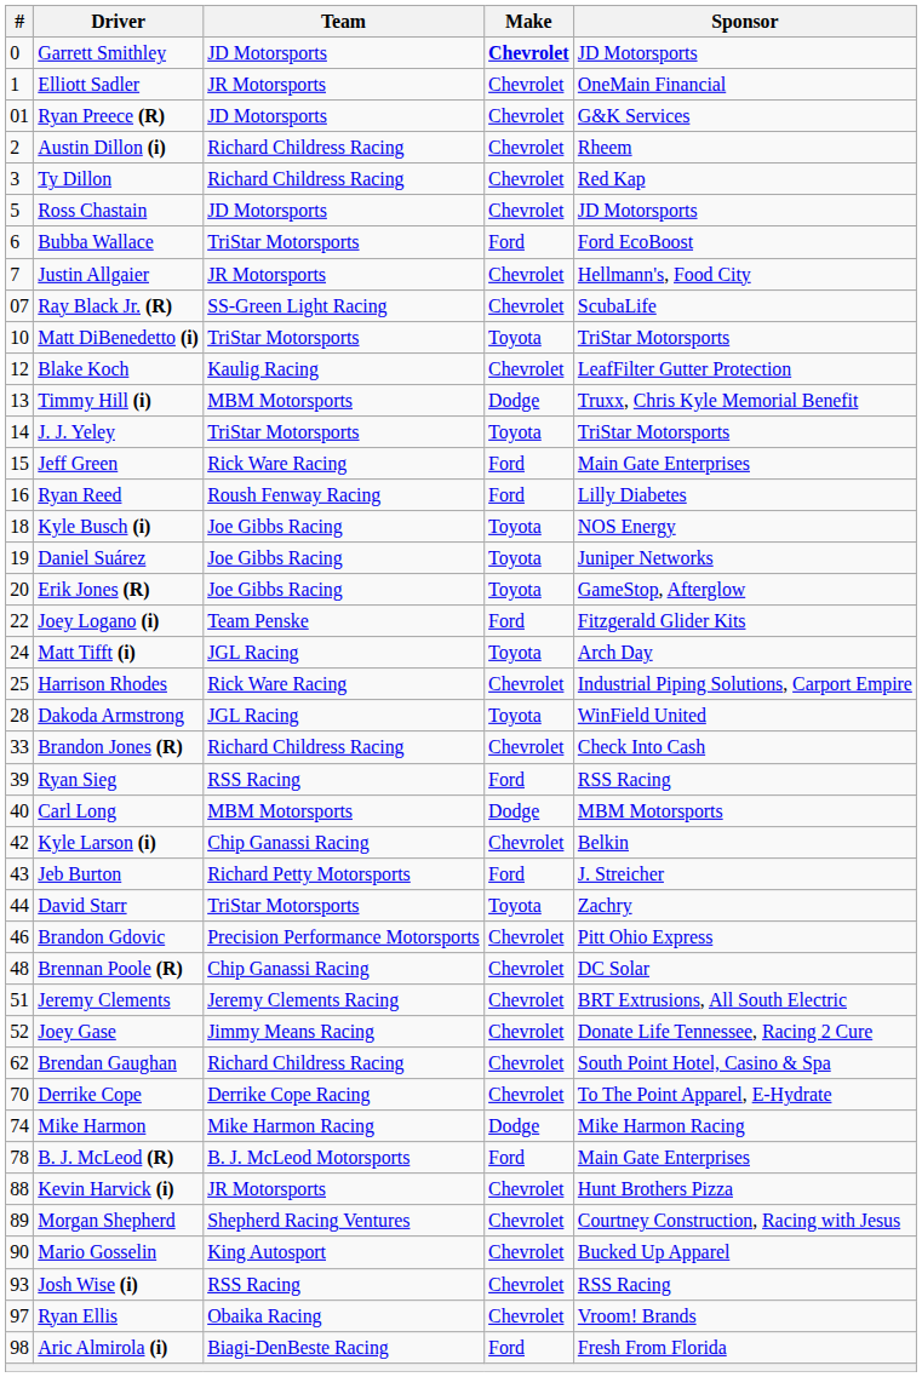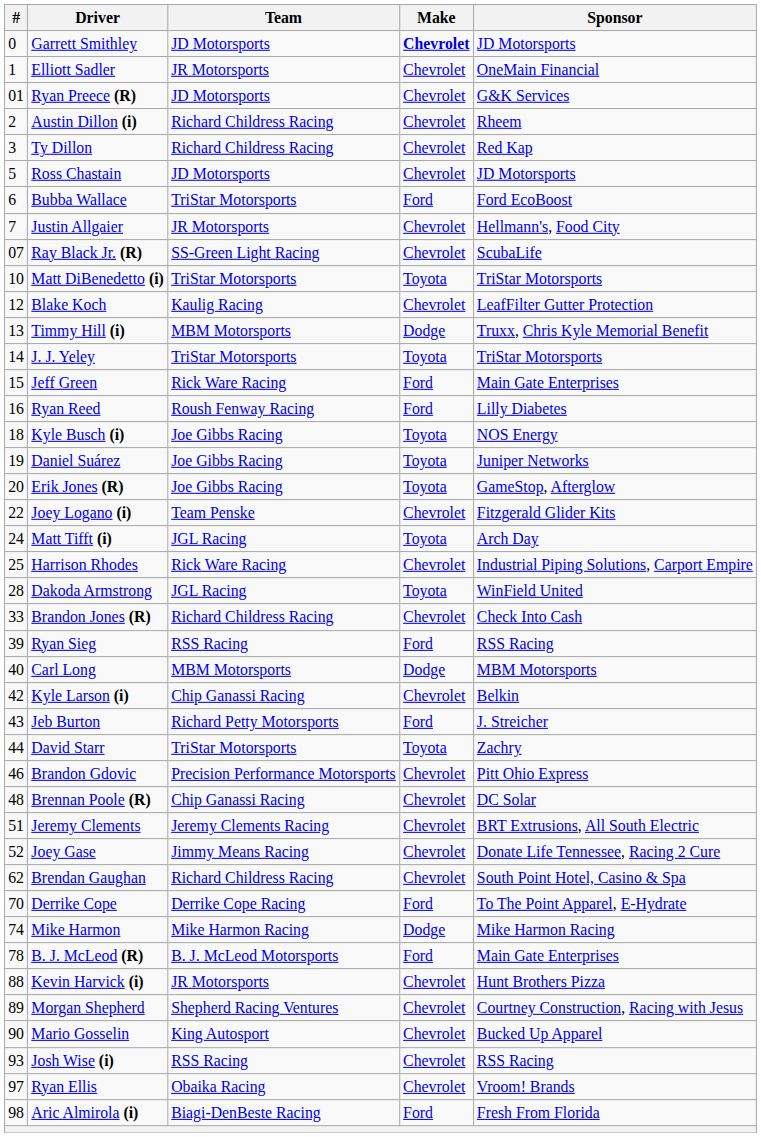 <table class="wikitable" style="font-size:95%">
 <tr>
 <th>#</th>
 <th>Driver</th>
 <th>Team</th>
 <th>Make</th>
 <th>Sponsor</th>
 </tr>
 <tr>
 <td>0</td>
 <td><a href='#'>Garrett Smithley</a></td>
 <td><a href='#'>JD Motorsports</a></td>
 <td><strong><a href='#'>Chevrolet</a></strong></td>
 <td><a href='#'>JD Motorsports</a></td>
 </tr>
 <tr>
 <td>1</td>
 <td><a href='#'>Elliott Sadler</a></td>
 <td><a href='#'>JR Motorsports</a></td>
 <td><a href='#'>Chevrolet</a></td>
 <td><a href='#'>OneMain Financial</a></td>
 </tr>
 <tr>
 <td>01</td>
 <td><a href='#'>Ryan Preece</a> <strong>(R)</strong></td>
 <td><a href='#'>JD Motorsports</a></td>
 <td><a href='#'>Chevrolet</a></td>
 <td><a href='#'>G&K Services</a></td>
 </tr>
 <tr>
 <td>2</td>
 <td><a href='#'>Austin Dillon</a> <strong>(i)</strong></td>
 <td><a href='#'>Richard Childress Racing</a></td>
 <td><a href='#'>Chevrolet</a></td>
 <td><a href='#'>Rheem</a></td>
 </tr>
 <tr>
 <td>3</td>
 <td><a href='#'>Ty Dillon</a></td>
 <td><a href='#'>Richard Childress Racing</a></td>
 <td><a href='#'>Chevrolet</a></td>
 <td><a href='#'>Red Kap</a></td>
 </tr>
 <tr>
 <td>5</td>
 <td><a href='#'>Ross Chastain</a></td>
 <td><a href='#'>JD Motorsports</a></td>
 <td><a href='#'>Chevrolet</a></td>
 <td><a href='#'>JD Motorsports</a></td>
 </tr>
 <tr>
 <td>6</td>
 <td><a href='#'>Bubba Wallace</a></td>
 <td><a href='#'>TriStar Motorsports</a></td>
 <td><a href='#'>Ford</a></td>
 <td><a href='#'>Ford EcoBoost</a></td>
 </tr>
 <tr>
 <td>7</td>
 <td><a href='#'>Justin Allgaier</a></td>
 <td><a href='#'>JR Motorsports</a></td>
 <td><a href='#'>Chevrolet</a></td>
 <td><a href='#'>Hellmann's</a>, <a href='#'>Food City</a></td>
 </tr>
 <tr>
 <td>07</td>
 <td><a href='#'>Ray Black Jr.</a> <strong>(R)</strong></td>
 <td><a href='#'>SS-Green Light Racing</a></td>
 <td><a href='#'>Chevrolet</a></td>
 <td><a href='#'>ScubaLife</a></td>
 </tr>
 <tr>
 <td>10</td>
 <td><a href='#'>Matt DiBenedetto</a> <strong>(i)</strong></td>
 <td><a href='#'>TriStar Motorsports</a></td>
 <td><a href='#'>Toyota</a></td>
 <td><a href='#'>TriStar Motorsports</a></td>
 </tr>
 <tr>
 <td>12</td>
 <td><a href='#'>Blake Koch</a></td>
 <td><a href='#'>Kaulig Racing</a></td>
 <td><a href='#'>Chevrolet</a></td>
 <td><a href='#'>LeafFilter Gutter Protection</a></td>
 </tr>
 <tr>
 <td>13</td>
 <td><a href='#'>Timmy Hill</a> <strong>(i)</strong></td>
 <td><a href='#'>MBM Motorsports</a></td>
 <td><a href='#'>Dodge</a></td>
 <td><a href='#'>Truxx</a>, <a href='#'>Chris Kyle Memorial Benefit</a></td>
 </tr>
 <tr>
 <td>14</td>
 <td><a href='#'>J. J. Yeley</a></td>
 <td><a href='#'>TriStar Motorsports</a></td>
 <td><a href='#'>Toyota</a></td>
 <td><a href='#'>TriStar Motorsports</a></td>
 </tr>
 <tr>
 <td>15</td>
 <td><a href='#'>Jeff Green</a></td>
 <td><a href='#'>Rick Ware Racing</a></td>
 <td><a href='#'>Ford</a></td>
 <td><a href='#'>Main Gate Enterprises</a></td>
 </tr>
 <tr>
 <td>16</td>
 <td><a href='#'>Ryan Reed</a></td>
 <td><a href='#'>Roush Fenway Racing</a></td>
 <td><a href='#'>Ford</a></td>
 <td><a href='#'>Lilly Diabetes</a></td>
 </tr>
 <tr>
 <td>18</td>
 <td><a href='#'>Kyle Busch</a> <strong>(i)</strong></td>
 <td><a href='#'>Joe Gibbs Racing</a></td>
 <td><a href='#'>Toyota</a></td>
 <td><a href='#'>NOS Energy</a></td>
 </tr>
 <tr>
 <td>19</td>
 <td><a href='#'>Daniel Suárez</a></td>
 <td><a href='#'>Joe Gibbs Racing</a></td>
 <td><a href='#'>Toyota</a></td>
 <td><a href='#'>Juniper Networks</a></td>
 </tr>
 <tr>
 <td>20</td>
 <td><a href='#'>Erik Jones</a> <strong>(R)</strong></td>
 <td><a href='#'>Joe Gibbs Racing</a></td>
 <td><a href='#'>Toyota</a></td>
 <td><a href='#'>GameStop</a>, <a href='#'>Afterglow</a></td>
 </tr>
 <tr>
 <td>22</td>
 <td><a href='#'>Joey Logano</a> <strong>(i)</strong></td>
 <td><a href='#'>Team Penske</a></td>
-<td><a href='#'>Ford</a></td>
+<td><a href='#'>Chevrolet</a></td>
 <td><a href='#'>Fitzgerald Glider Kits</a></td>
 </tr>
 <tr>
 <td>24</td>
 <td><a href='#'>Matt Tifft</a> <strong>(i)</strong></td>
 <td><a href='#'>JGL Racing</a></td>
 <td><a href='#'>Toyota</a></td>
 <td><a href='#'>Arch Day</a></td>
 </tr>
 <tr>
 <td>25</td>
 <td><a href='#'>Harrison Rhodes</a></td>
 <td><a href='#'>Rick Ware Racing</a></td>
 <td><a href='#'>Chevrolet</a></td>
 <td><a href='#'>Industrial Piping Solutions</a>, <a href='#'>Carport Empire</a></td>
 </tr>
 <tr>
 <td>28</td>
 <td><a href='#'>Dakoda Armstrong</a></td>
 <td><a href='#'>JGL Racing</a></td>
 <td><a href='#'>Toyota</a></td>
 <td><a href='#'>WinField United</a></td>
 </tr>
 <tr>
 <td>33</td>
 <td><a href='#'>Brandon Jones</a> <strong>(R)</strong></td>
 <td><a href='#'>Richard Childress Racing</a></td>
 <td><a href='#'>Chevrolet</a></td>
 <td><a href='#'>Check Into Cash</a></td>
 </tr>
 <tr>
 <td>39</td>
 <td><a href='#'>Ryan Sieg</a></td>
 <td><a href='#'>RSS Racing</a></td>
 <td><a href='#'>Ford</a></td>
 <td><a href='#'>RSS Racing</a></td>
 </tr>
 <tr>
 <td>40</td>
 <td><a href='#'>Carl Long</a></td>
 <td><a href='#'>MBM Motorsports</a></td>
 <td><a href='#'>Dodge</a></td>
 <td><a href='#'>MBM Motorsports</a></td>
 </tr>
 <tr>
 <td>42</td>
 <td><a href='#'>Kyle Larson</a> <strong>(i)</strong></td>
 <td><a href='#'>Chip Ganassi Racing</a></td>
 <td><a href='#'>Chevrolet</a></td>
 <td><a href='#'>Belkin</a></td>
 </tr>
 <tr>
 <td>43</td>
 <td><a href='#'>Jeb Burton</a></td>
 <td><a href='#'>Richard Petty Motorsports</a></td>
 <td><a href='#'>Ford</a></td>
 <td><a href='#'>J. Streicher</a></td>
 </tr>
 <tr>
 <td>44</td>
 <td><a href='#'>David Starr</a></td>
 <td><a href='#'>TriStar Motorsports</a></td>
 <td><a href='#'>Toyota</a></td>
 <td><a href='#'>Zachry</a></td>
 </tr>
 <tr>
 <td>46</td>
 <td><a href='#'>Brandon Gdovic</a></td>
 <td><a href='#'>Precision Performance Motorsports</a></td>
 <td><a href='#'>Chevrolet</a></td>
 <td><a href='#'>Pitt Ohio Express</a></td>
 </tr>
 <tr>
 <td>48</td>
 <td><a href='#'>Brennan Poole</a> <strong>(R)</strong></td>
 <td><a href='#'>Chip Ganassi Racing</a></td>
 <td><a href='#'>Chevrolet</a></td>
 <td><a href='#'>DC Solar</a></td>
 </tr>
 <tr>
 <td>51</td>
 <td><a href='#'>Jeremy Clements</a></td>
 <td><a href='#'>Jeremy Clements Racing</a></td>
 <td><a href='#'>Chevrolet</a></td>
 <td><a href='#'>BRT Extrusions</a>, <a href='#'>All South Electric</a></td>
 </tr>
 <tr>
 <td>52</td>
 <td><a href='#'>Joey Gase</a></td>
 <td><a href='#'>Jimmy Means Racing</a></td>
 <td><a href='#'>Chevrolet</a></td>
 <td><a href='#'>Donate Life Tennessee</a>, <a href='#'>Racing 2 Cure</a></td>
 </tr>
 <tr>
 <td>62</td>
 <td><a href='#'>Brendan Gaughan</a></td>
 <td><a href='#'>Richard Childress Racing</a></td>
 <td><a href='#'>Chevrolet</a></td>
 <td><a href='#'>South Point Hotel, Casino & Spa</a></td>
 </tr>
 <tr>
 <td>70</td>
 <td><a href='#'>Derrike Cope</a></td>
 <td><a href='#'>Derrike Cope Racing</a></td>
-<td><a href='#'>Chevrolet</a></td>
+<td><a href='#'>Ford</a></td>
 <td><a href='#'>To The Point Apparel</a>, <a href='#'>E-Hydrate</a></td>
 </tr>
 <tr>
 <td>74</td>
 <td><a href='#'>Mike Harmon</a></td>
 <td><a href='#'>Mike Harmon Racing</a></td>
 <td><a href='#'>Dodge</a></td>
 <td><a href='#'>Mike Harmon Racing</a></td>
 </tr>
 <tr>
 <td>78</td>
 <td><a href='#'>B. J. McLeod</a> <strong>(R)</strong></td>
 <td><a href='#'>B. J. McLeod Motorsports</a></td>
 <td><a href='#'>Ford</a></td>
 <td><a href='#'>Main Gate Enterprises</a></td>
 </tr>
 <tr>
 <td>88</td>
 <td><a href='#'>Kevin Harvick</a> <strong>(i)</strong></td>
 <td><a href='#'>JR Motorsports</a></td>
 <td><a href='#'>Chevrolet</a></td>
 <td><a href='#'>Hunt Brothers Pizza</a></td>
 </tr>
 <tr>
 <td>89</td>
 <td><a href='#'>Morgan Shepherd</a></td>
 <td><a href='#'>Shepherd Racing Ventures</a></td>
 <td><a href='#'>Chevrolet</a></td>
 <td><a href='#'>Courtney Construction</a>, <a href='#'>Racing with Jesus</a></td>
 </tr>
 <tr>
 <td>90</td>
 <td><a href='#'>Mario Gosselin</a></td>
 <td><a href='#'>King Autosport</a></td>
 <td><a href='#'>Chevrolet</a></td>
 <td><a href='#'>Bucked Up Apparel</a></td>
 </tr>
 <tr>
 <td>93</td>
 <td><a href='#'>Josh Wise</a> <strong>(i)</strong></td>
 <td><a href='#'>RSS Racing</a></td>
 <td><a href='#'>Chevrolet</a></td>
 <td><a href='#'>RSS Racing</a></td>
 </tr>
 <tr>
 <td>97</td>
 <td><a href='#'>Ryan Ellis</a></td>
 <td><a href='#'>Obaika Racing</a></td>
 <td><a href='#'>Chevrolet</a></td>
 <td><a href='#'>Vroom! Brands</a></td>
 </tr>
 <tr>
 <td>98</td>
 <td><a href='#'>Aric Almirola</a> <strong>(i)</strong></td>
 <td><a href='#'>Biagi-DenBeste Racing</a></td>
 <td><a href='#'>Ford</a></td>
 <td><a href='#'>Fresh From Florida</a></td>
 </tr>
 <tr>
 <th colspan="5"></th>
 </tr>
 </table>
